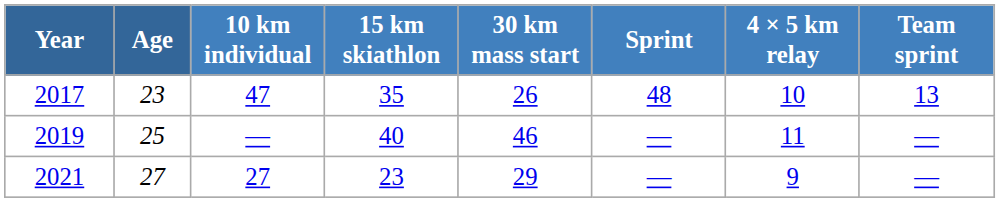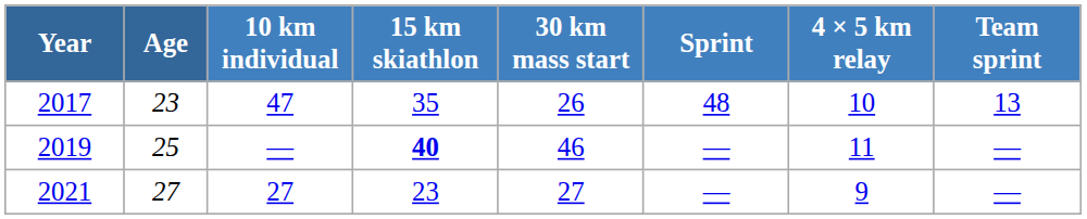 <table class="wikitable" style="font-size:95%; text-align:center; border:grey solid 1px; border-collapse:collapse; background:#ffffff;">
 <tr>
 <th style="background-color:#369; color:white; width:60px;"> Year </th>
 <th style="background-color:#369; color:white; width:40px;"> Age </th>
 <th style="background-color:#4180be; color:white; width:75px;"> 10 km <br> individual </th>
 <th style="background-color:#4180be; color:white; width:75px;"> 15 km <br> skiathlon </th>
 <th style="background-color:#4180be; color:white; width:75px;"> 30 km <br> mass start </th>
 <th style="background-color:#4180be; color:white; width:75px;"> Sprint </th>
 <th style="background-color:#4180be; color:white; width:75px;"> 4 × 5 km <br> relay </th>
 <th style="background-color:#4180be; color:white; width:75px;"> Team <br> sprint </th>
 </tr>
 <tr>
 <td><a href='#'>2017</a></td>
 <td><em>23</em></td>
 <td><a href='#'>47</a></td>
 <td><a href='#'>35</a></td>
 <td><a href='#'>26</a></td>
 <td><a href='#'>48</a></td>
 <td><a href='#'>10</a></td>
 <td><a href='#'>13</a></td>
 </tr>
 <tr>
 <td><a href='#'>2019</a></td>
 <td><em>25</em></td>
 <td><a href='#'>—</a></td>
-<td><a href='#'>40</a></td>
+<td><strong><a href='#'>40</a></strong></td>
 <td><a href='#'>46</a></td>
 <td><a href='#'>—</a></td>
 <td><a href='#'>11</a></td>
 <td><a href='#'>—</a></td>
 </tr>
 <tr>
 <td><a href='#'>2021</a></td>
 <td><em>27</em></td>
 <td><a href='#'>27</a></td>
 <td><a href='#'>23</a></td>
-<td><a href='#'>29</a></td>
+<td><a href='#'>27</a></td>
 <td><a href='#'>—</a></td>
 <td><a href='#'>9</a></td>
 <td><a href='#'>—</a></td>
 </tr>
 </table>
